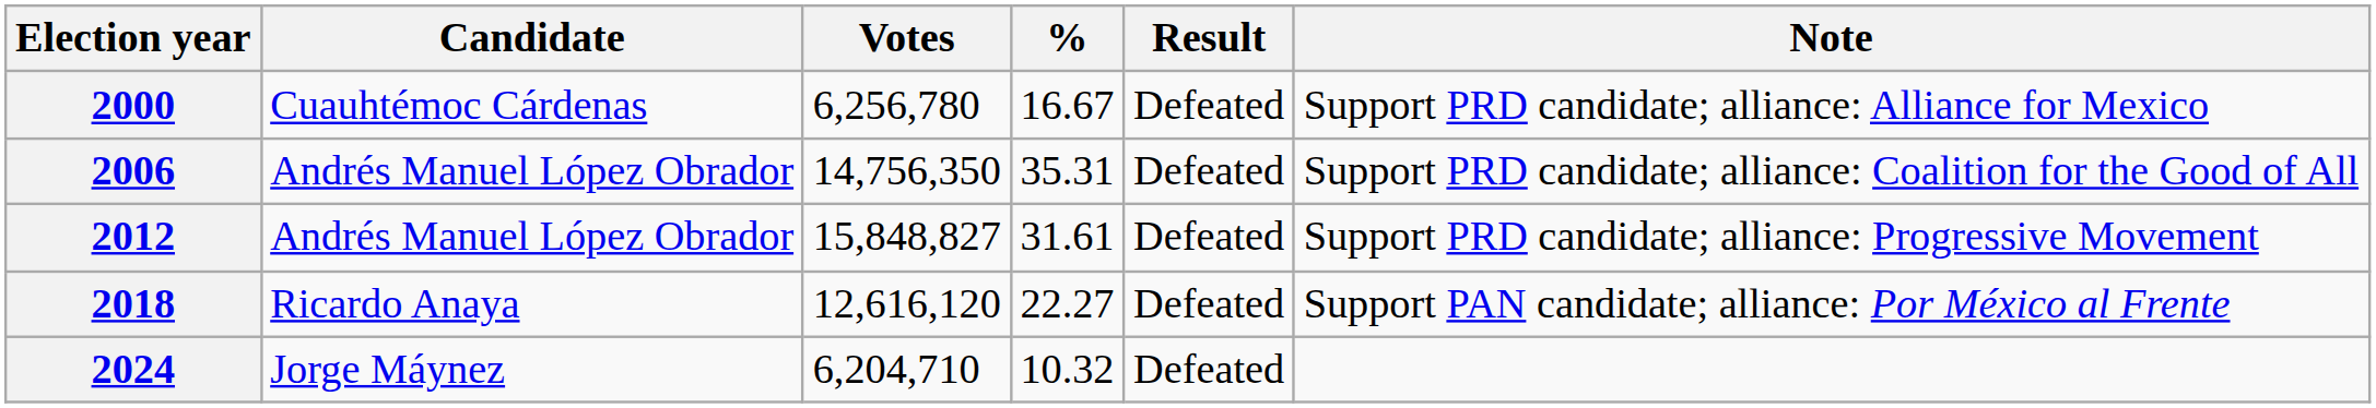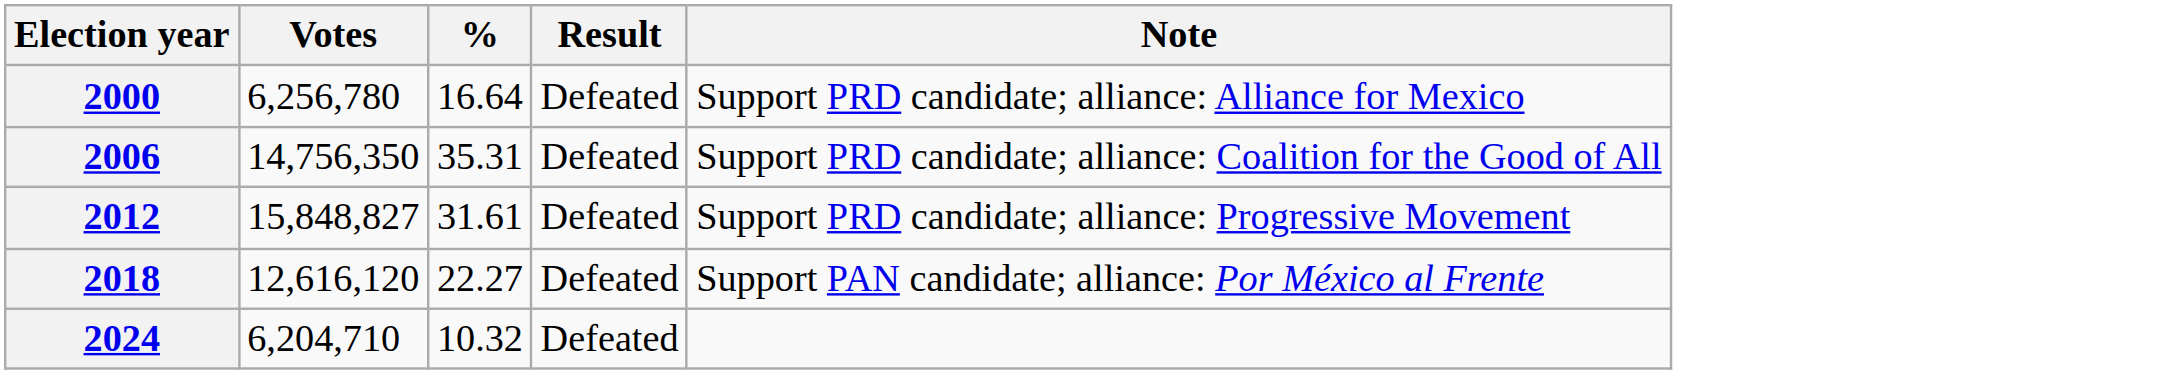 <table class="wikitable">
 <tr>
 <th>Election year</th>
-<th>Candidate</th>
 <th>Votes</th>
 <th>%</th>
 <th>Result</th>
 <th>Note</th>
 </tr>
 <tr>
 <th><a href='#'>2000</a></th>
-<td><a href='#'>Cuauhtémoc Cárdenas</a></td>
 <td>6,256,780</td>
-<td>16.67</td>
+<td>16.64</td>
 <td> Defeated</td>
 <td>Support <a href='#'>PRD</a> candidate; alliance: <a href='#'>Alliance for Mexico</a></td>
 </tr>
 <tr>
 <th><a href='#'>2006</a></th>
-<td><a href='#'>Andrés Manuel López Obrador</a></td>
 <td>14,756,350</td>
 <td>35.31</td>
 <td> Defeated</td>
 <td>Support <a href='#'>PRD</a> candidate; alliance: <a href='#'>Coalition for the Good of All</a></td>
 </tr>
 <tr>
 <th><a href='#'>2012</a></th>
-<td><a href='#'>Andrés Manuel López Obrador</a></td>
 <td>15,848,827</td>
 <td>31.61</td>
 <td> Defeated</td>
 <td>Support <a href='#'>PRD</a> candidate; alliance: <a href='#'>Progressive Movement</a></td>
 </tr>
 <tr>
 <th><a href='#'>2018</a></th>
-<td><a href='#'>Ricardo Anaya</a></td>
 <td>12,616,120</td>
 <td>22.27</td>
 <td> Defeated</td>
 <td>Support <a href='#'>PAN</a> candidate; alliance: <em><a href='#'>Por México al Frente</a></em></td>
 </tr>
 <tr>
 <th><a href='#'>2024</a></th>
-<td><a href='#'>Jorge Máynez</a></td>
 <td>6,204,710</td>
 <td>10.32</td>
 <td> Defeated</td>
 <td></td>
 </tr>
 </table>
